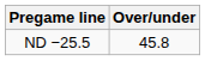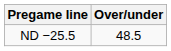 <table class="wikitable">
 <tr align="center">
 <th style=>Pregame line</th>
 <th style=>Over/under</th>
 </tr>
 <tr align="center">
 <td>ND −25.5</td>
-<td>45.8</td>
+<td>48.5</td>
 </tr>
 </table>
